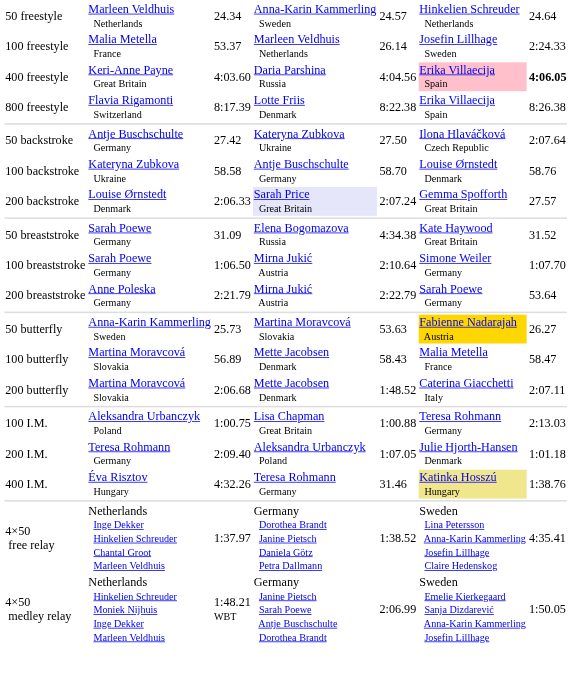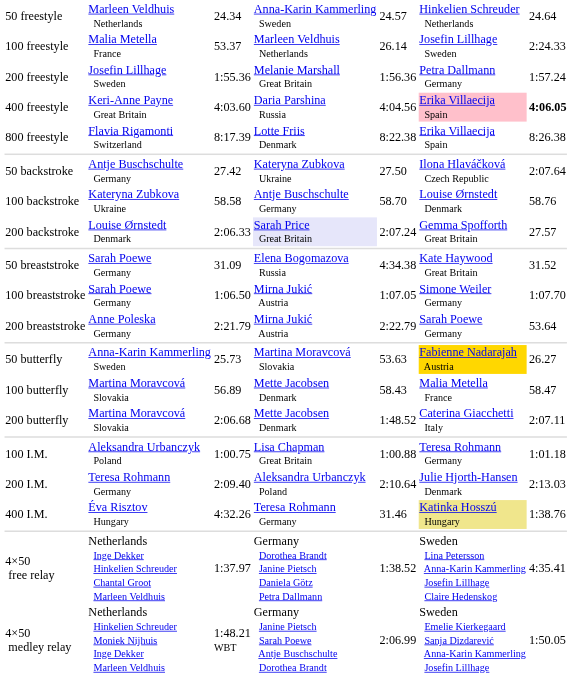 <table>
 <tr>
 <td>50 freestyle</td>
 <td><a href='#'>Marleen Veldhuis</a> <small><br>   Netherlands </small></td>
 <td>24.34</td>
 <td><a href='#'>Anna-Karin Kammerling</a> <small><br>   Sweden </small></td>
 <td>24.57</td>
 <td><a href='#'>Hinkelien Schreuder</a> <small><br>   Netherlands </small></td>
 <td>24.64</td>
 </tr>
 <tr>
 <td>100 freestyle</td>
 <td><a href='#'>Malia Metella</a> <small><br>   France </small></td>
 <td>53.37</td>
 <td><a href='#'>Marleen Veldhuis</a> <small><br>   Netherlands </small></td>
 <td>26.14</td>
 <td><a href='#'>Josefin Lillhage</a> <small><br>   Sweden </small></td>
 <td>2:24.33</td>
+</tr>
+<tr>
+<td>200 freestyle</td>
+<td><a href='#'>Josefin Lillhage</a> <small><br>   Sweden </small></td>
+<td>1:55.36</td>
+<td><a href='#'>Melanie Marshall</a> <small><br>   Great Britain </small></td>
+<td>1:56.36</td>
+<td><a href='#'>Petra Dallmann</a> <small><br>   Germany </small></td>
+<td>1:57.24</td>
 </tr>
 <tr>
 <td>400 freestyle</td>
 <td><a href='#'>Keri-Anne Payne</a> <small><br>   Great Britain </small></td>
 <td>4:03.60</td>
 <td><a href='#'>Daria Parshina</a> <small><br>   Russia </small></td>
 <td>4:04.56</td>
 <td style="background: pink;"><a href='#'>Erika Villaecija</a> <small><br>   Spain </small></td>
 <td><strong>4:06.05</strong></td>
 </tr>
 <tr>
 <td>800 freestyle</td>
 <td><a href='#'>Flavia Rigamonti</a> <small><br>   Switzerland </small></td>
 <td>8:17.39</td>
 <td><a href='#'>Lotte Friis</a> <small><br>   Denmark </small></td>
 <td>8:22.38</td>
 <td><a href='#'>Erika Villaecija</a> <small><br>   Spain </small></td>
 <td>8:26.38</td>
 </tr>
 <tr bgcolor=#DDDDDD>
 <td colspan=7></td>
 </tr>
 <tr>
 <td>50 backstroke</td>
 <td><a href='#'>Antje Buschschulte</a> <small><br>   Germany </small></td>
 <td>27.42</td>
 <td><a href='#'>Kateryna Zubkova</a> <small><br>   Ukraine </small></td>
 <td>27.50</td>
 <td><a href='#'>Ilona Hlaváčková</a> <small><br>   Czech Republic </small></td>
 <td>2:07.64</td>
 </tr>
 <tr>
 <td>100 backstroke</td>
 <td><a href='#'>Kateryna Zubkova</a> <small><br>   Ukraine </small></td>
 <td>58.58</td>
 <td><a href='#'>Antje Buschschulte</a> <small><br>   Germany </small></td>
 <td>58.70</td>
 <td><a href='#'>Louise Ørnstedt</a> <small><br>   Denmark </small></td>
 <td>58.76</td>
 </tr>
 <tr>
 <td>200 backstroke</td>
 <td><a href='#'>Louise Ørnstedt</a> <small><br>   Denmark </small></td>
 <td>2:06.33</td>
 <td style="background: lavender;"><a href='#'>Sarah Price</a> <small><br>   Great Britain </small></td>
 <td>2:07.24</td>
 <td><a href='#'>Gemma Spofforth</a> <small><br>   Great Britain </small></td>
 <td>27.57</td>
 </tr>
 <tr bgcolor=#DDDDDD>
 <td colspan=7></td>
 </tr>
 <tr>
 <td>50 breaststroke</td>
 <td><a href='#'>Sarah Poewe</a> <small><br>   Germany </small></td>
 <td>31.09</td>
 <td><a href='#'>Elena Bogomazova</a> <small><br>   Russia </small></td>
 <td>4:34.38</td>
 <td><a href='#'>Kate Haywood</a> <small><br>   Great Britain </small></td>
 <td>31.52</td>
 </tr>
 <tr>
 <td>100 breaststroke</td>
 <td><a href='#'>Sarah Poewe</a> <small><br>   Germany </small></td>
 <td>1:06.50</td>
 <td><a href='#'>Mirna Jukić</a> <small><br>   Austria </small></td>
-<td>2:10.64</td>
+<td>1:07.05</td>
 <td><a href='#'>Simone Weiler</a> <small><br>   Germany </small></td>
 <td>1:07.70</td>
 </tr>
 <tr>
 <td>200 breaststroke</td>
 <td><a href='#'>Anne Poleska</a> <small><br>   Germany </small></td>
 <td>2:21.79</td>
 <td><a href='#'>Mirna Jukić</a> <small><br>   Austria </small></td>
 <td>2:22.79</td>
 <td><a href='#'>Sarah Poewe</a> <small><br>   Germany </small></td>
 <td>53.64</td>
 </tr>
 <tr bgcolor=#DDDDDD>
 <td colspan=7></td>
 </tr>
 <tr>
 <td>50 butterfly</td>
 <td><a href='#'>Anna-Karin Kammerling</a> <small><br>   Sweden </small></td>
 <td>25.73</td>
 <td><a href='#'>Martina Moravcová</a> <small><br>   Slovakia </small></td>
 <td>53.63</td>
 <td style="background: gold;"><a href='#'>Fabienne Nadarajah</a> <small><br>   Austria </small></td>
 <td>26.27</td>
 </tr>
 <tr>
 <td>100 butterfly</td>
 <td><a href='#'>Martina Moravcová</a> <small><br>   Slovakia </small></td>
 <td>56.89</td>
 <td><a href='#'>Mette Jacobsen</a> <small><br>   Denmark </small></td>
 <td>58.43</td>
 <td><a href='#'>Malia Metella</a> <small><br>   France </small></td>
 <td>58.47</td>
 </tr>
 <tr>
 <td>200 butterfly</td>
 <td><a href='#'>Martina Moravcová</a> <small><br>   Slovakia </small></td>
 <td>2:06.68</td>
 <td><a href='#'>Mette Jacobsen</a> <small><br>   Denmark </small></td>
 <td>1:48.52</td>
 <td><a href='#'>Caterina Giacchetti</a> <small><br>   Italy </small></td>
 <td>2:07.11</td>
 </tr>
 <tr bgcolor=#DDDDDD>
 <td colspan=7></td>
 </tr>
 <tr>
 <td>100 I.M.</td>
 <td><a href='#'>Aleksandra Urbanczyk</a> <small><br>   Poland </small></td>
 <td>1:00.75</td>
 <td><a href='#'>Lisa Chapman</a> <small><br>   Great Britain </small></td>
 <td>1:00.88</td>
 <td><a href='#'>Teresa Rohmann</a> <small><br>   Germany </small></td>
-<td>2:13.03</td>
+<td>1:01.18</td>
 </tr>
 <tr>
 <td>200 I.M.</td>
 <td><a href='#'>Teresa Rohmann</a> <small><br>   Germany </small></td>
 <td>2:09.40</td>
 <td><a href='#'>Aleksandra Urbanczyk</a> <small><br>   Poland </small></td>
-<td>1:07.05</td>
+<td>2:10.64</td>
 <td><a href='#'>Julie Hjorth-Hansen</a> <small><br>   Denmark </small></td>
-<td>1:01.18</td>
+<td>2:13.03</td>
 </tr>
 <tr>
 <td>400 I.M.</td>
 <td><a href='#'>Éva Risztov</a> <small><br>   Hungary </small></td>
 <td>4:32.26</td>
 <td><a href='#'>Teresa Rohmann</a> <small><br>   Germany </small></td>
 <td>31.46</td>
 <td style="background: khaki;"><a href='#'>Katinka Hosszú</a> <small><br>   Hungary </small></td>
 <td>1:38.76</td>
 </tr>
 <tr bgcolor=#DDDDDD>
 <td colspan=7></td>
 </tr>
 <tr>
 <td>4×50 <br> free relay</td>
 <td> Netherlands <small><br>  <a href='#'>Inge Dekker</a><br>  <a href='#'>Hinkelien Schreuder</a><br>  <a href='#'>Chantal Groot</a><br>  <a href='#'>Marleen Veldhuis</a> </small></td>
 <td>1:37.97</td>
 <td> Germany <small><br>  <a href='#'>Dorothea Brandt</a><br>  <a href='#'>Janine Pietsch</a><br>  <a href='#'>Daniela Götz</a><br>  <a href='#'>Petra Dallmann</a> </small></td>
 <td>1:38.52</td>
 <td> Sweden <small><br>  <a href='#'>Lina Petersson</a><br>  <a href='#'>Anna-Karin Kammerling</a><br>  <a href='#'>Josefin Lillhage</a><br>  <a href='#'>Claire Hedenskog</a> </small></td>
 <td>4:35.41</td>
 </tr>
 <tr>
 <td>4×50 <br> medley relay</td>
 <td> Netherlands <small><br>  <a href='#'>Hinkelien Schreuder</a><br>  <a href='#'>Moniek Nijhuis</a><br>  <a href='#'>Inge Dekker</a><br>  <a href='#'>Marleen Veldhuis</a> </small></td>
 <td>1:48.21 <small><br>WBT</small></td>
 <td> Germany <small><br>  <a href='#'>Janine Pietsch</a><br>  <a href='#'>Sarah Poewe</a><br>  <a href='#'>Antje Buschschulte</a><br>  <a href='#'>Dorothea Brandt</a> </small></td>
 <td>2:06.99</td>
 <td> Sweden <small><br>  <a href='#'>Emelie Kierkegaard</a><br>  <a href='#'>Sanja Dizdarević</a><br>  <a href='#'>Anna-Karin Kammerling</a><br>  <a href='#'>Josefin Lillhage</a> </small></td>
 <td>1:50.05</td>
 </tr>
 <tr>
 </tr>
 </table>
